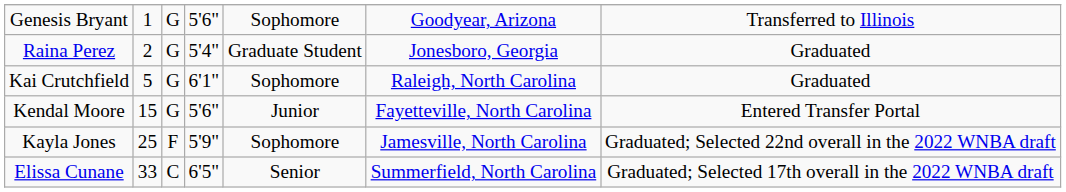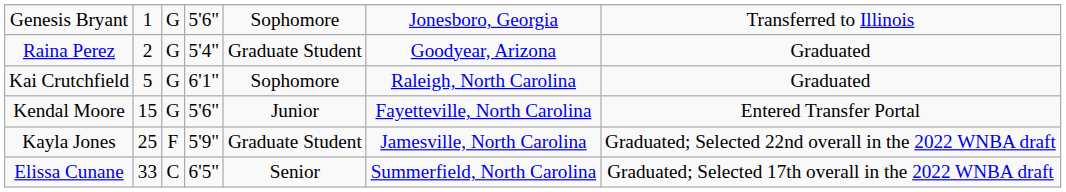 <table class="wikitable sortable" border="1" style="text-align: center;">
 <tr align=center>
 </tr>
 <tr>
 <td>Genesis Bryant</td>
 <td>1</td>
 <td>G</td>
 <td>5'6"</td>
 <td>Sophomore</td>
-<td><a href='#'>Goodyear, Arizona</a></td>
+<td><a href='#'>Jonesboro, Georgia</a></td>
 <td>Transferred to <a href='#'>Illinois</a></td>
 </tr>
 <tr>
 <td><a href='#'>Raina Perez</a></td>
 <td>2</td>
 <td>G</td>
 <td>5'4"</td>
 <td>Graduate Student</td>
-<td><a href='#'>Jonesboro, Georgia</a></td>
+<td><a href='#'>Goodyear, Arizona</a></td>
 <td>Graduated</td>
 </tr>
 <tr>
 <td>Kai Crutchfield</td>
 <td>5</td>
 <td>G</td>
 <td>6'1"</td>
 <td>Sophomore</td>
 <td><a href='#'>Raleigh, North Carolina</a></td>
 <td>Graduated</td>
 </tr>
 <tr>
 <td>Kendal Moore</td>
 <td>15</td>
 <td>G</td>
 <td>5'6"</td>
 <td>Junior</td>
 <td><a href='#'>Fayetteville, North Carolina</a></td>
 <td>Entered Transfer Portal</td>
 </tr>
 <tr>
 <td>Kayla Jones</td>
 <td>25</td>
 <td>F</td>
 <td>5'9"</td>
-<td>Sophomore</td>
+<td>Graduate Student</td>
 <td><a href='#'>Jamesville, North Carolina</a></td>
 <td>Graduated; Selected 22nd overall in the <a href='#'>2022 WNBA draft</a></td>
 </tr>
 <tr>
 <td><a href='#'>Elissa Cunane</a></td>
 <td>33</td>
 <td>C</td>
 <td>6'5"</td>
 <td>Senior</td>
 <td><a href='#'>Summerfield, North Carolina</a></td>
 <td>Graduated; Selected 17th overall in the <a href='#'>2022 WNBA draft</a></td>
 </tr>
 </table>
